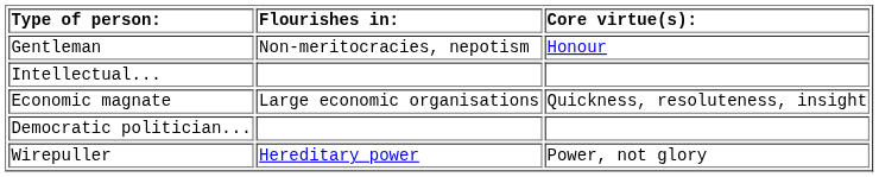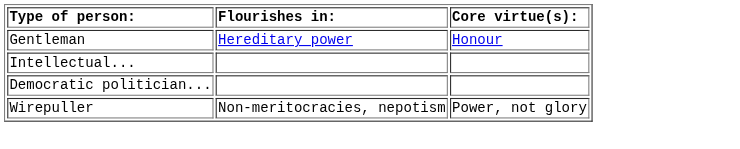 <table border=1 |>
 <tr>
 <td><strong>Type of person:</strong></td>
 <td><strong>Flourishes in:</strong></td>
 <td><strong>Core virtue(s):</strong></td>
 </tr>
 <tr>
 <td>Gentleman</td>
-<td>Non-meritocracies, nepotism</td>
+<td><a href='#'>Hereditary power</a></td>
 <td><a href='#'>Honour</a></td>
 </tr>
 <tr>
 <td>Intellectual...<br></td>
 <td><br></td>
 <td><br></td>
 </tr>
 <tr>
-<td>Economic magnate</td>
-<td>Large economic organisations</td>
-<td>Quickness, resoluteness, insight</td>
-</tr>
-<tr>
 <td>Democratic politician...<br></td>
 <td><br></td>
 <td><br></td>
 </tr>
 <tr>
 <td>Wirepuller</td>
-<td><a href='#'>Hereditary power</a></td>
+<td>Non-meritocracies, nepotism</td>
 <td>Power, not glory</td>
 </tr>
 </table>
